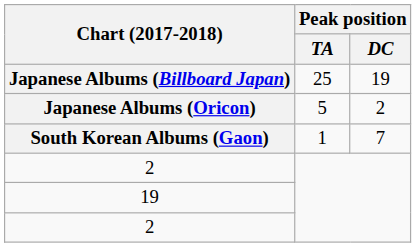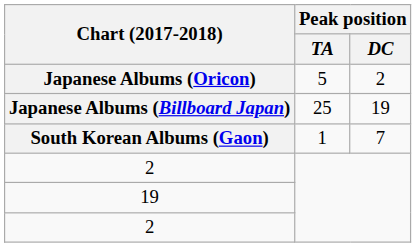 <table class="wikitable sortable plainrowheaders" style="text-align:center">
 <tr>
 <th scope="col" rowspan="2">Chart (2017-2018)</th>
 <th scope="col" colspan="2">Peak position</th>
 </tr>
 <tr>
 <th><em>TA</em></th>
 <th><em>DC</em></th>
 </tr>
 <tr>
+<th scope="row">Japanese Albums (<a href='#'>Oricon</a>)</th>
+<td>5</td>
+<td>2</td>
+</tr>
+<tr>
 <th scope="row">Japanese Albums (<em><a href='#'>Billboard Japan</a></em>)</th>
 <td>25</td>
 <td>19</td>
-</tr>
-<tr>
-<th scope="row">Japanese Albums (<a href='#'>Oricon</a>)</th>
-<td>5</td>
-<td>2</td>
 </tr>
 <tr>
 <th scope="row">South Korean Albums (<a href='#'>Gaon</a>)</th>
 <td>1</td>
 <td>7</td>
 </tr>
 <tr>
 <td>2</td>
 </tr>
 <tr>
 <td>19</td>
 </tr>
 <tr>
 <td>2</td>
 </tr>
 </table>
